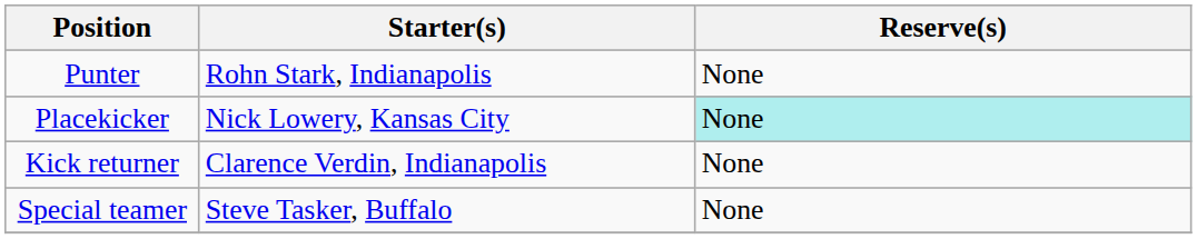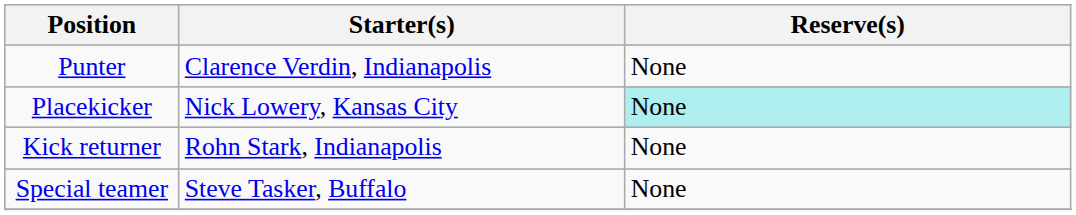 <table class="wikitable" width=75%>
 <tr>
 <th width=10%>Position</th>
 <th width=30%>Starter(s)</th>
 <th width=30%>Reserve(s)</th>
 </tr>
 <tr>
 <td align=center><a href='#'>Punter</a></td>
-<td> <a href='#'>Rohn Stark</a>, <a href='#'>Indianapolis</a></td>
+<td> <a href='#'>Clarence Verdin</a>, <a href='#'>Indianapolis</a></td>
 <td>None</td>
 </tr>
 <tr>
 <td align=center><a href='#'>Placekicker</a></td>
 <td> <a href='#'>Nick Lowery</a>, <a href='#'>Kansas City</a></td>
 <td style="background: paleturquoise;">None</td>
 </tr>
 <tr>
 <td align=center><a href='#'>Kick returner</a></td>
-<td> <a href='#'>Clarence Verdin</a>, <a href='#'>Indianapolis</a></td>
+<td> <a href='#'>Rohn Stark</a>, <a href='#'>Indianapolis</a></td>
 <td>None</td>
 </tr>
 <tr>
 <td align=center><a href='#'>Special teamer</a></td>
 <td> <a href='#'>Steve Tasker</a>, <a href='#'>Buffalo</a></td>
 <td>None</td>
 </tr>
 <tr>
 </tr>
 </table>
